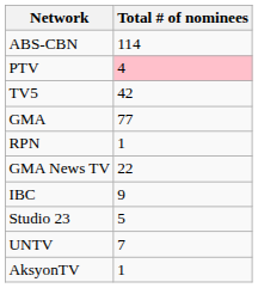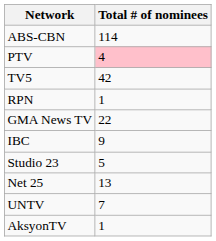 <table class="wikitable sortable">
 <tr>
 <th>Network</th>
 <th>Total # of nominees</th>
 </tr>
 <tr>
 <td>ABS-CBN</td>
 <td>114</td>
 </tr>
 <tr>
 <td>PTV</td>
 <td style="background: pink;">4</td>
 </tr>
 <tr>
 <td>TV5</td>
 <td>42</td>
 </tr>
 <tr>
-<td>GMA</td>
-<td>77</td>
-</tr>
-<tr>
 <td>RPN</td>
 <td>1</td>
 </tr>
 <tr>
 <td>GMA News TV</td>
 <td>22</td>
 </tr>
 <tr>
 <td>IBC</td>
 <td>9</td>
 </tr>
 <tr>
 <td>Studio 23</td>
 <td>5</td>
 </tr>
 <tr>
+<td>Net 25</td>
+<td>13</td>
+</tr>
+<tr>
 <td>UNTV</td>
 <td>7</td>
 </tr>
 <tr>
 <td>AksyonTV</td>
 <td>1</td>
 </tr>
 </table>
